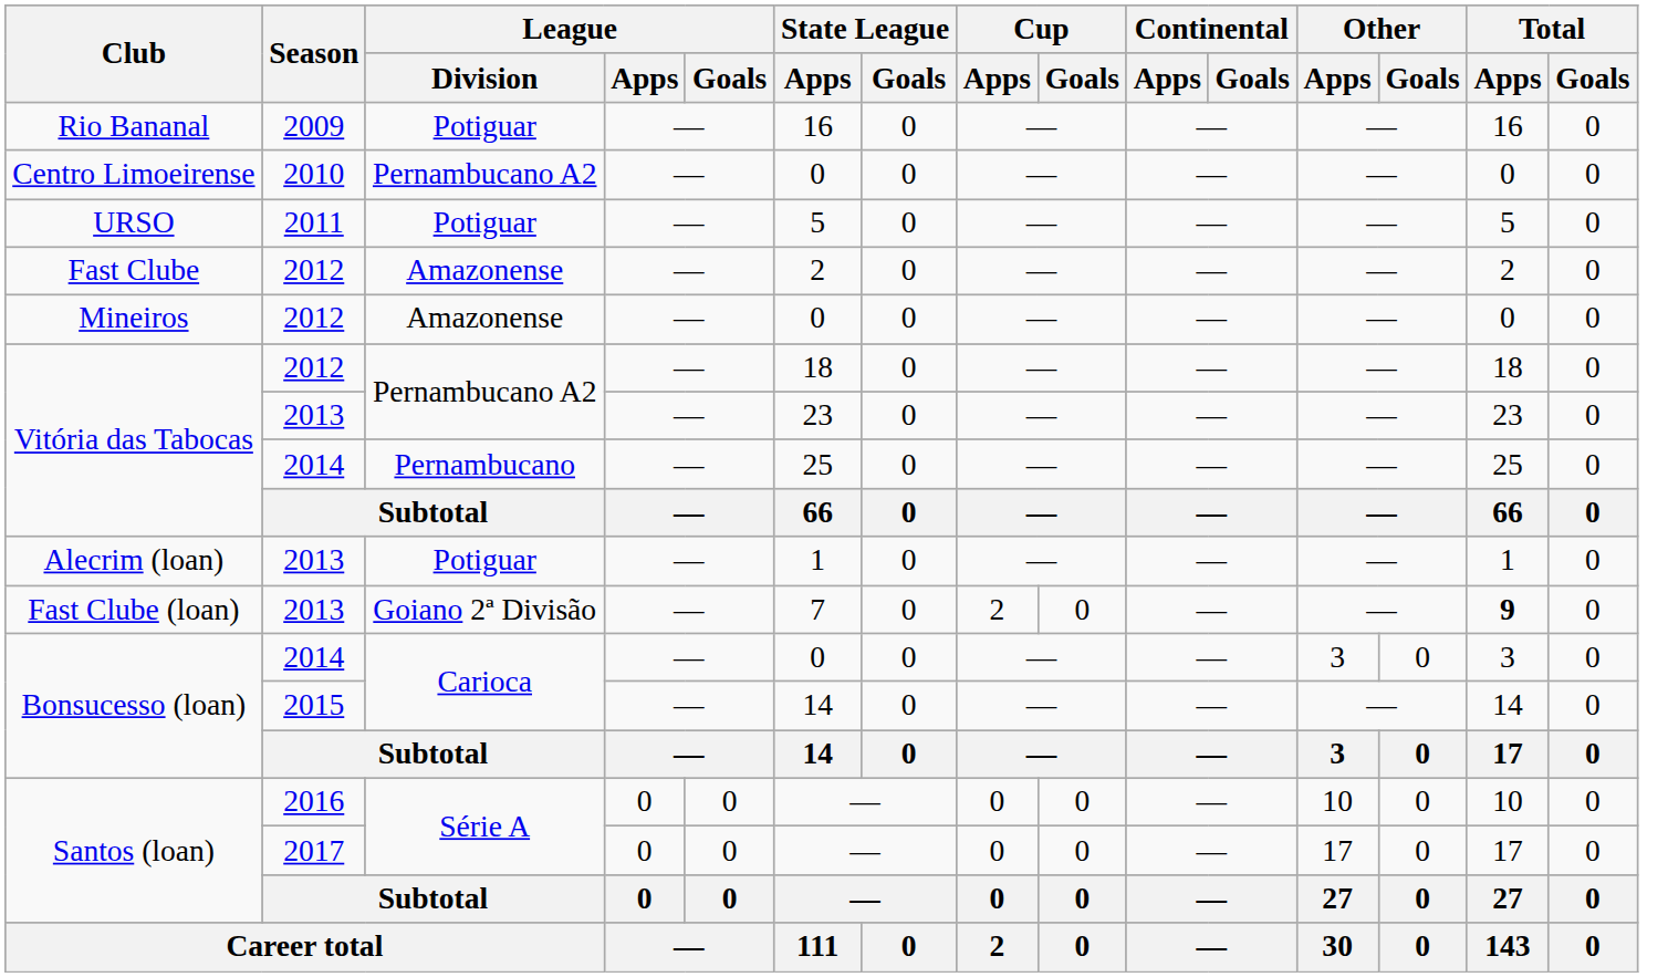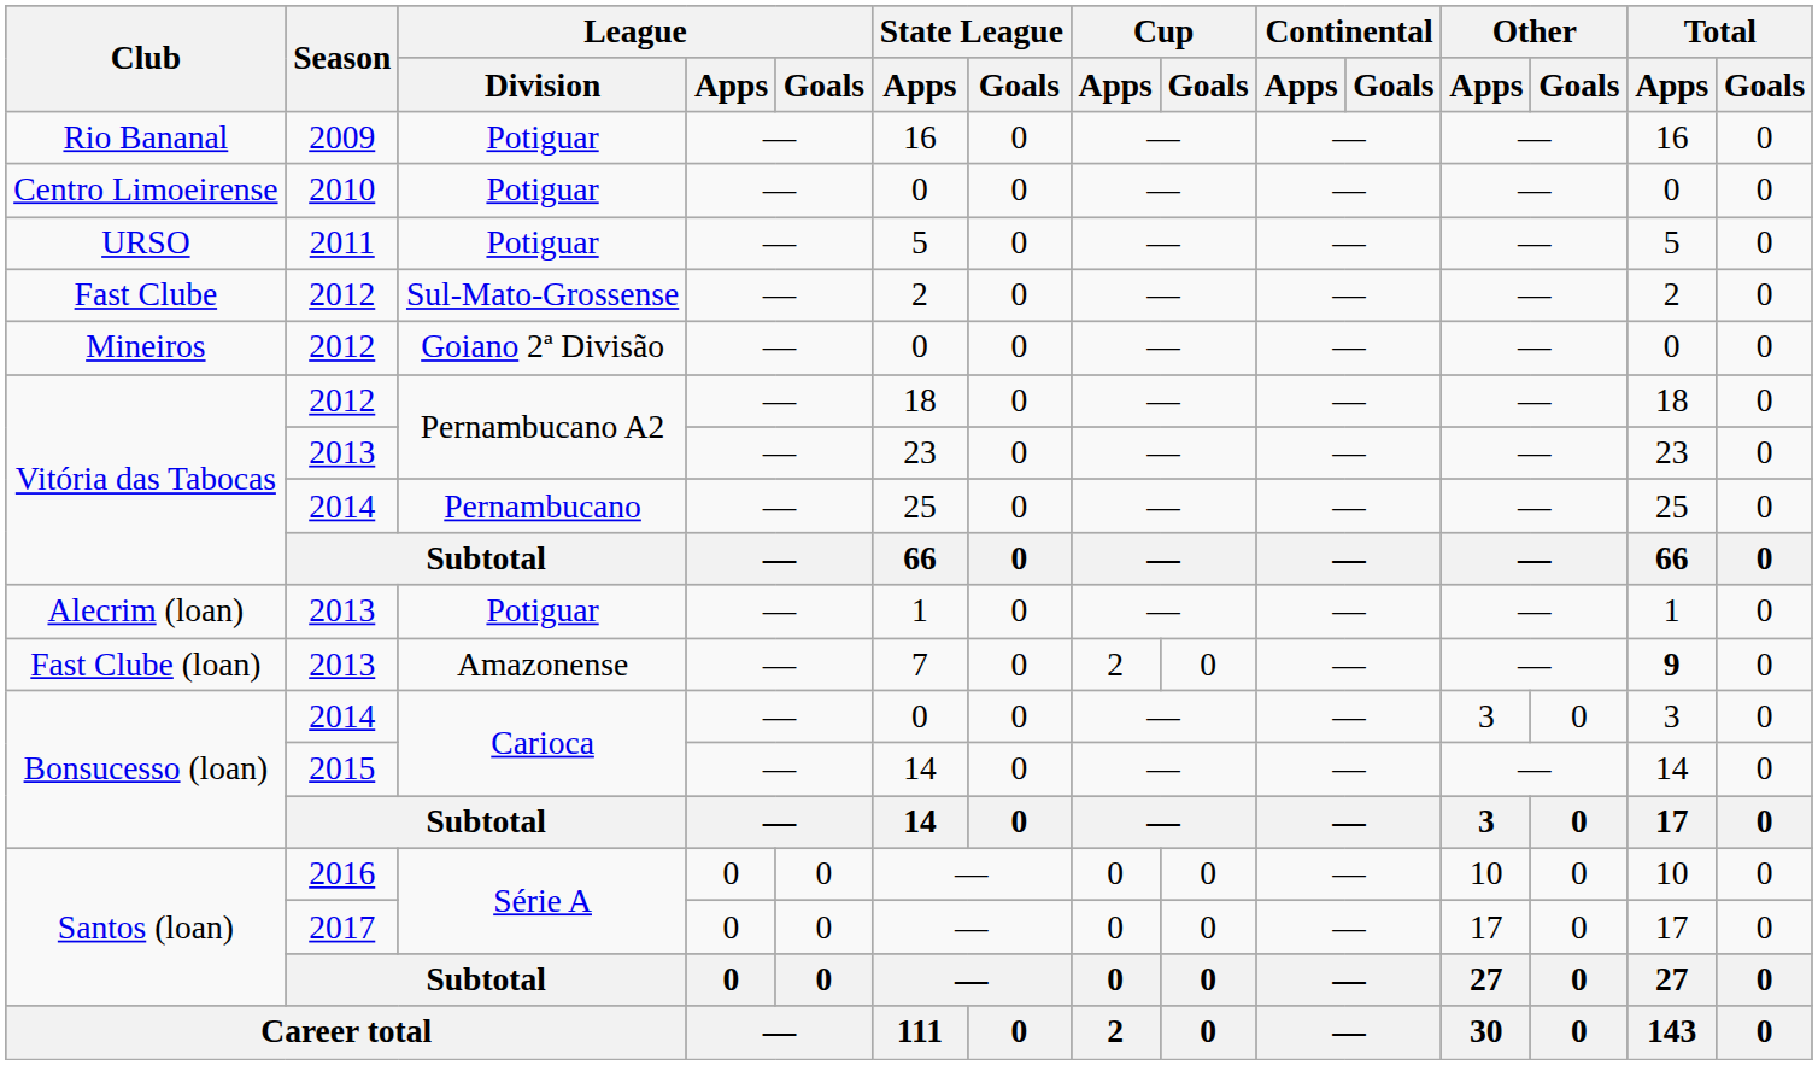 <table class="wikitable" style="text-align: center;">
 <tr>
 <th rowspan="2">Club</th>
 <th rowspan="2">Season</th>
 <th colspan="3">League</th>
 <th colspan="2">State League</th>
 <th colspan="2">Cup</th>
 <th colspan="2">Continental</th>
 <th colspan="2">Other</th>
 <th colspan="2">Total</th>
 </tr>
 <tr>
 <th>Division</th>
 <th>Apps</th>
 <th>Goals</th>
 <th>Apps</th>
 <th>Goals</th>
 <th>Apps</th>
 <th>Goals</th>
 <th>Apps</th>
 <th>Goals</th>
 <th>Apps</th>
 <th>Goals</th>
 <th>Apps</th>
 <th>Goals</th>
 </tr>
 <tr>
 <td valign="center"><a href='#'>Rio Bananal</a></td>
 <td><a href='#'>2009</a></td>
 <td><a href='#'>Potiguar</a></td>
 <td colspan="2">—</td>
 <td>16</td>
 <td>0</td>
 <td colspan="2">—</td>
 <td colspan="2">—</td>
 <td colspan="2">—</td>
 <td>16</td>
 <td>0</td>
 </tr>
 <tr>
 <td valign="center"><a href='#'>Centro Limoeirense</a></td>
 <td><a href='#'>2010</a></td>
-<td><a href='#'>Pernambucano A2</a></td>
+<td><a href='#'>Potiguar</a></td>
 <td colspan="2">—</td>
 <td>0</td>
 <td>0</td>
 <td colspan="2">—</td>
 <td colspan="2">—</td>
 <td colspan="2">—</td>
 <td>0</td>
 <td>0</td>
 </tr>
 <tr>
 <td valign="center"><a href='#'>URSO</a></td>
 <td><a href='#'>2011</a></td>
 <td><a href='#'>Potiguar</a></td>
 <td colspan="2">—</td>
 <td>5</td>
 <td>0</td>
 <td colspan="2">—</td>
 <td colspan="2">—</td>
 <td colspan="2">—</td>
 <td>5</td>
 <td>0</td>
 </tr>
 <tr>
 <td valign="center"><a href='#'>Fast Clube</a></td>
 <td><a href='#'>2012</a></td>
-<td><a href='#'>Amazonense</a></td>
+<td><a href='#'>Sul-Mato-Grossense</a></td>
 <td colspan="2">—</td>
 <td>2</td>
 <td>0</td>
 <td colspan="2">—</td>
 <td colspan="2">—</td>
 <td colspan="2">—</td>
 <td>2</td>
 <td>0</td>
 </tr>
 <tr>
 <td valign="center"><a href='#'>Mineiros</a></td>
 <td><a href='#'>2012</a></td>
-<td>Amazonense</td>
+<td><a href='#'>Goiano</a> 2ª Divisão</td>
 <td colspan="2">—</td>
 <td>0</td>
 <td>0</td>
 <td colspan="2">—</td>
 <td colspan="2">—</td>
 <td colspan="2">—</td>
 <td>0</td>
 <td>0</td>
 </tr>
 <tr>
 <td rowspan=4 valign="center"><a href='#'>Vitória das Tabocas</a></td>
 <td><a href='#'>2012</a></td>
 <td rowspan=2>Pernambucano A2</td>
 <td colspan="2">—</td>
 <td>18</td>
 <td>0</td>
 <td colspan="2">—</td>
 <td colspan="2">—</td>
 <td colspan="2">—</td>
 <td>18</td>
 <td>0</td>
 </tr>
 <tr>
 <td><a href='#'>2013</a></td>
 <td colspan="2">—</td>
 <td>23</td>
 <td>0</td>
 <td colspan="2">—</td>
 <td colspan="2">—</td>
 <td colspan="2">—</td>
 <td>23</td>
 <td>0</td>
 </tr>
 <tr>
 <td><a href='#'>2014</a></td>
 <td><a href='#'>Pernambucano</a></td>
 <td colspan="2">—</td>
 <td>25</td>
 <td>0</td>
 <td colspan="2">—</td>
 <td colspan="2">—</td>
 <td colspan="2">—</td>
 <td>25</td>
 <td>0</td>
 </tr>
 <tr>
 <th colspan="2"><strong>Subtotal</strong></th>
 <th colspan="2">—</th>
 <th>66</th>
 <th>0</th>
 <th colspan="2">—</th>
 <th colspan="2">—</th>
 <th colspan="2">—</th>
 <th>66</th>
 <th>0</th>
 </tr>
 <tr>
 <td valign="center"><a href='#'>Alecrim</a> (loan)</td>
 <td><a href='#'>2013</a></td>
 <td><a href='#'>Potiguar</a></td>
 <td colspan="2">—</td>
 <td>1</td>
 <td>0</td>
 <td colspan="2">—</td>
 <td colspan="2">—</td>
 <td colspan="2">—</td>
 <td>1</td>
 <td>0</td>
 </tr>
 <tr>
 <td valign="center"><a href='#'>Fast Clube</a> (loan)</td>
 <td><a href='#'>2013</a></td>
-<td><a href='#'>Goiano</a> 2ª Divisão</td>
+<td>Amazonense</td>
 <td colspan="2">—</td>
 <td>7</td>
 <td>0</td>
 <td>2</td>
 <td>0</td>
 <td colspan="2">—</td>
 <td colspan="2">—</td>
 <td><strong>9</strong></td>
 <td>0</td>
 </tr>
 <tr>
 <td rowspan=3 valign="center"><a href='#'>Bonsucesso</a> (loan)</td>
 <td><a href='#'>2014</a></td>
 <td rowspan=2><a href='#'>Carioca</a></td>
 <td colspan="2">—</td>
 <td>0</td>
 <td>0</td>
 <td colspan="2">—</td>
 <td colspan="2">—</td>
 <td>3</td>
 <td>0</td>
 <td>3</td>
 <td>0</td>
 </tr>
 <tr>
 <td><a href='#'>2015</a></td>
 <td colspan="2">—</td>
 <td>14</td>
 <td>0</td>
 <td colspan="2">—</td>
 <td colspan="2">—</td>
 <td colspan="2">—</td>
 <td>14</td>
 <td>0</td>
 </tr>
 <tr>
 <th colspan="2"><strong>Subtotal</strong></th>
 <th colspan="2">—</th>
 <th>14</th>
 <th>0</th>
 <th colspan="2">—</th>
 <th colspan="2">—</th>
 <th>3</th>
 <th>0</th>
 <th>17</th>
 <th>0</th>
 </tr>
 <tr>
 <td rowspan=3 valign="center"><a href='#'>Santos</a> (loan)</td>
 <td><a href='#'>2016</a></td>
 <td rowspan=2><a href='#'>Série A</a></td>
 <td>0</td>
 <td>0</td>
 <td colspan="2">—</td>
 <td>0</td>
 <td>0</td>
 <td colspan="2">—</td>
 <td>10</td>
 <td>0</td>
 <td>10</td>
 <td>0</td>
 </tr>
 <tr>
 <td><a href='#'>2017</a></td>
 <td>0</td>
 <td>0</td>
 <td colspan="2">—</td>
 <td>0</td>
 <td>0</td>
 <td colspan="2">—</td>
 <td>17</td>
 <td>0</td>
 <td>17</td>
 <td>0</td>
 </tr>
 <tr>
 <th colspan="2"><strong>Subtotal</strong></th>
 <th>0</th>
 <th>0</th>
 <th colspan="2">—</th>
 <th>0</th>
 <th>0</th>
 <th colspan="2">—</th>
 <th>27</th>
 <th>0</th>
 <th>27</th>
 <th>0</th>
 </tr>
 <tr>
 <th colspan="3"><strong>Career total</strong></th>
 <th colspan="2">—</th>
 <th>111</th>
 <th>0</th>
 <th>2</th>
 <th>0</th>
 <th colspan="2">—</th>
 <th>30</th>
 <th>0</th>
 <th>143</th>
 <th>0</th>
 </tr>
 </table>
